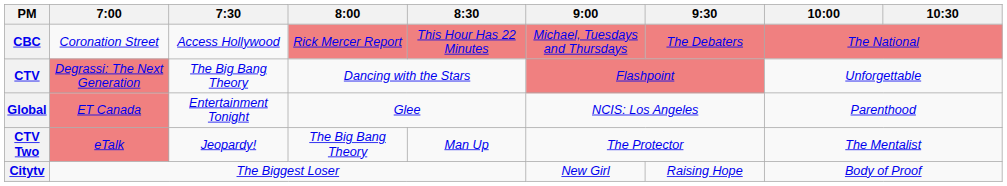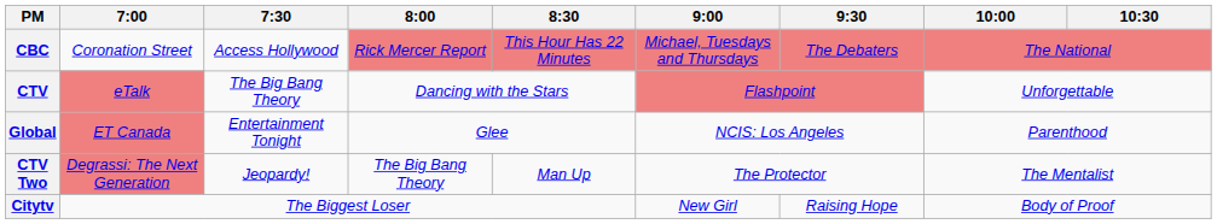 <table class="wikitable" width="100%">
 <tr>
 <th width="4%">PM</th>
 <th width="12%">7:00</th>
 <th width="12%">7:30</th>
 <th width="12%">8:00</th>
 <th width="12%">8:30</th>
 <th width="12%">9:00</th>
 <th width="12%">9:30</th>
 <th width="12%">10:00</th>
 <th width="12%">10:30</th>
 </tr>
 <tr align="center">
 <th><a href='#'>CBC</a></th>
 <td colspan="1" align=center><em><a href='#'>Coronation Street</a></em></td>
 <td colspan="1"><em><a href='#'>Access Hollywood</a></em></td>
 <td colspan="1" align=center bgcolor="#F08080"><em><a href='#'>Rick Mercer Report</a></em></td>
 <td colspan="1" align=center bgcolor="#F08080"><em><a href='#'>This Hour Has 22 Minutes</a></em></td>
 <td colspan="1" align=center bgcolor="#F08080"><em><a href='#'>Michael, Tuesdays and Thursdays</a></em></td>
 <td colspan="1" align=center bgcolor="#F08080"><em><a href='#'>The Debaters</a></em></td>
 <td colspan="2" align=center bgcolor="#F08080"><em><a href='#'>The National</a></em></td>
 </tr>
 <tr align="center">
 <th><a href='#'>CTV</a></th>
-<td colspan="1" bgcolor="#F08080"><em><a href='#'>Degrassi: The Next Generation</a></em></td>
+<td colspan="1" align=center  bgcolor="#F08080"><em><a href='#'>eTalk</a></em></td>
 <td colspan="1" align=center><em><a href='#'>The Big Bang Theory</a></em></td>
 <td colspan="2" align=center><em><a href='#'>Dancing with the Stars</a></em></td>
 <td colspan="2" align=center bgcolor="#F08080"><em><a href='#'>Flashpoint</a></em></td>
 <td colspan="2" align=center><em><a href='#'>Unforgettable</a></em></td>
 </tr>
 <tr align="center">
 <th><a href='#'>Global</a></th>
 <td colspan="1" align=center bgcolor="#F08080"><em><a href='#'>ET Canada</a></em></td>
 <td colspan="1" align=center><em><a href='#'>Entertainment Tonight</a></em></td>
 <td colspan="2" align=center><em><a href='#'>Glee</a></em></td>
 <td colspan="2" align=center><em><a href='#'>NCIS: Los Angeles</a></em></td>
 <td colspan="2" align=center><em><a href='#'>Parenthood</a></em></td>
 </tr>
 <tr align="center">
 <th><a href='#'>CTV Two</a></th>
-<td colspan="1" align=center  bgcolor="#F08080"><em><a href='#'>eTalk</a></em></td>
+<td colspan="1" bgcolor="#F08080"><em><a href='#'>Degrassi: The Next Generation</a></em></td>
 <td colspan="1" align=center><em><a href='#'>Jeopardy!</a></em></td>
 <td colspan="1"><em><a href='#'>The Big Bang Theory</a></em></td>
 <td colspan="1"><em><a href='#'>Man Up</a></em></td>
 <td colspan="2"><em><a href='#'>The Protector</a></em></td>
 <td colspan="2"><em><a href='#'>The Mentalist</a></em></td>
 </tr>
 <tr align="center">
 <th><a href='#'>Citytv</a></th>
 <td colspan="4" align=center><em><a href='#'>The Biggest Loser</a></em></td>
 <td colspan="1" align=center><em><a href='#'>New Girl</a></em></td>
 <td colspan="1" align=center><em><a href='#'>Raising Hope</a></em></td>
 <td colspan="2" align=center><em><a href='#'>Body of Proof</a></em></td>
 </tr>
 </table>
